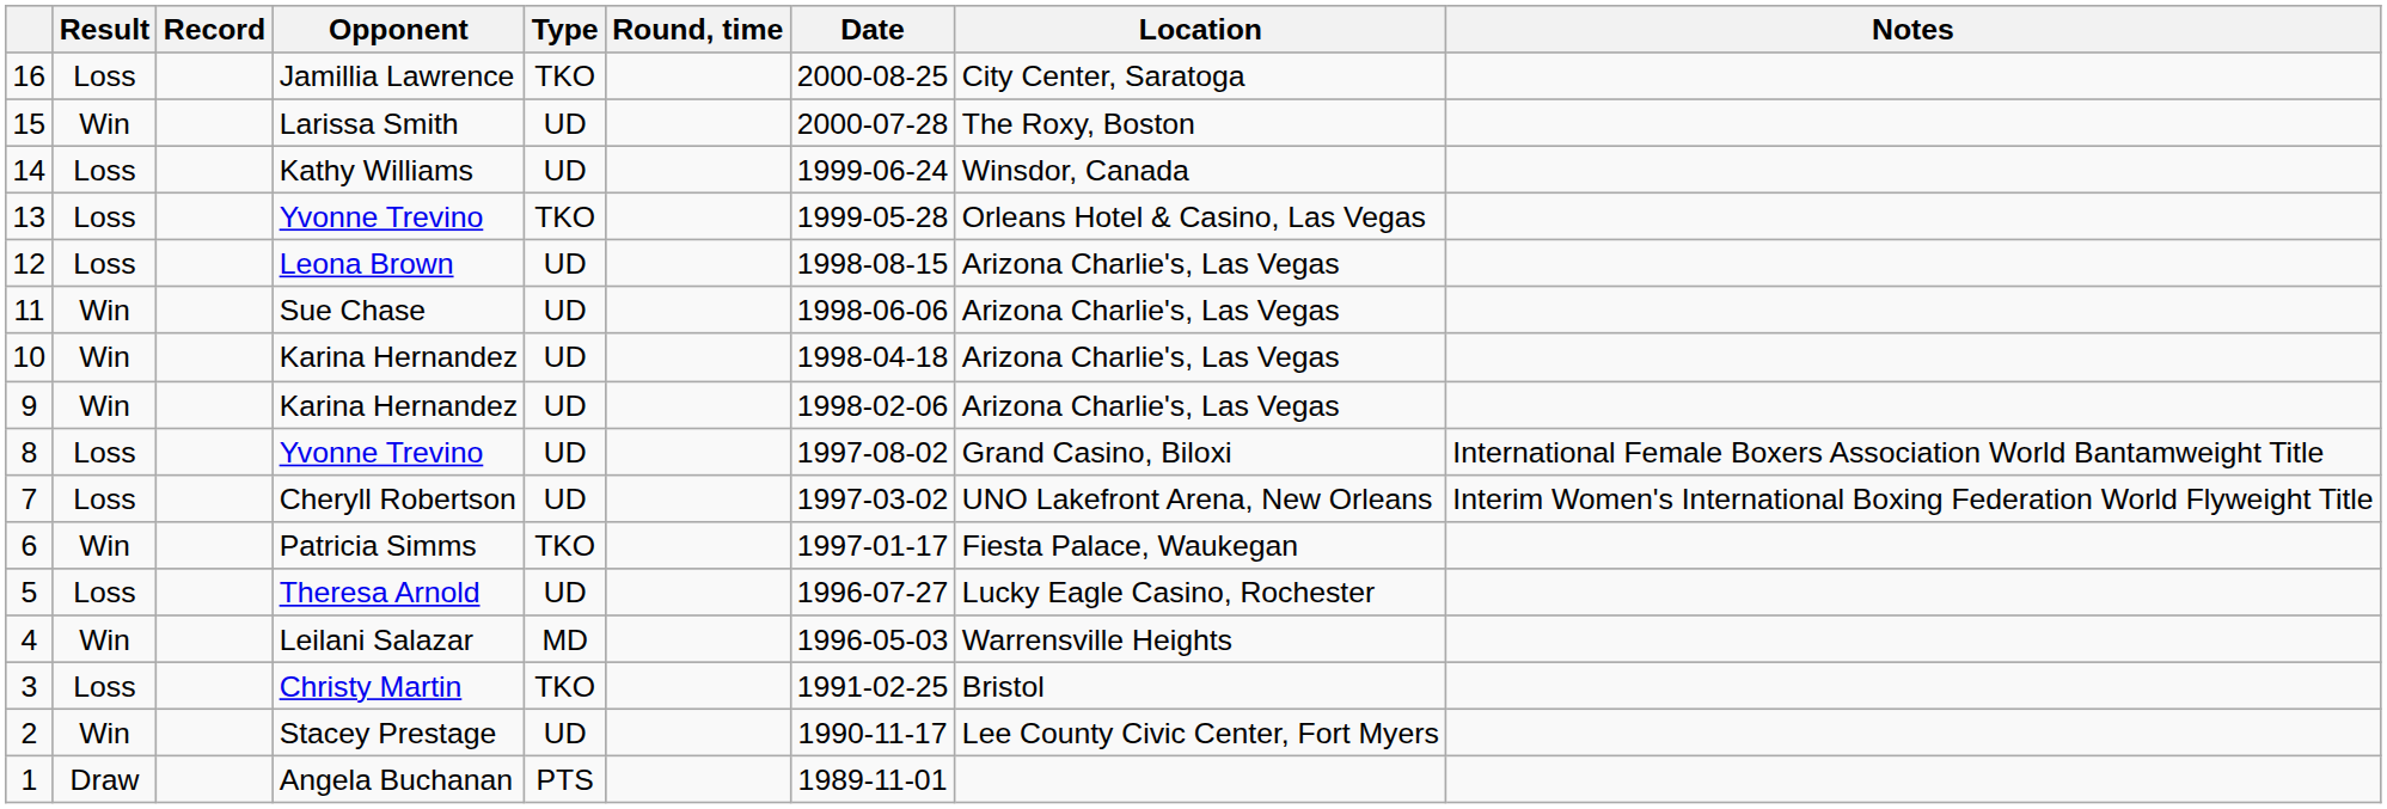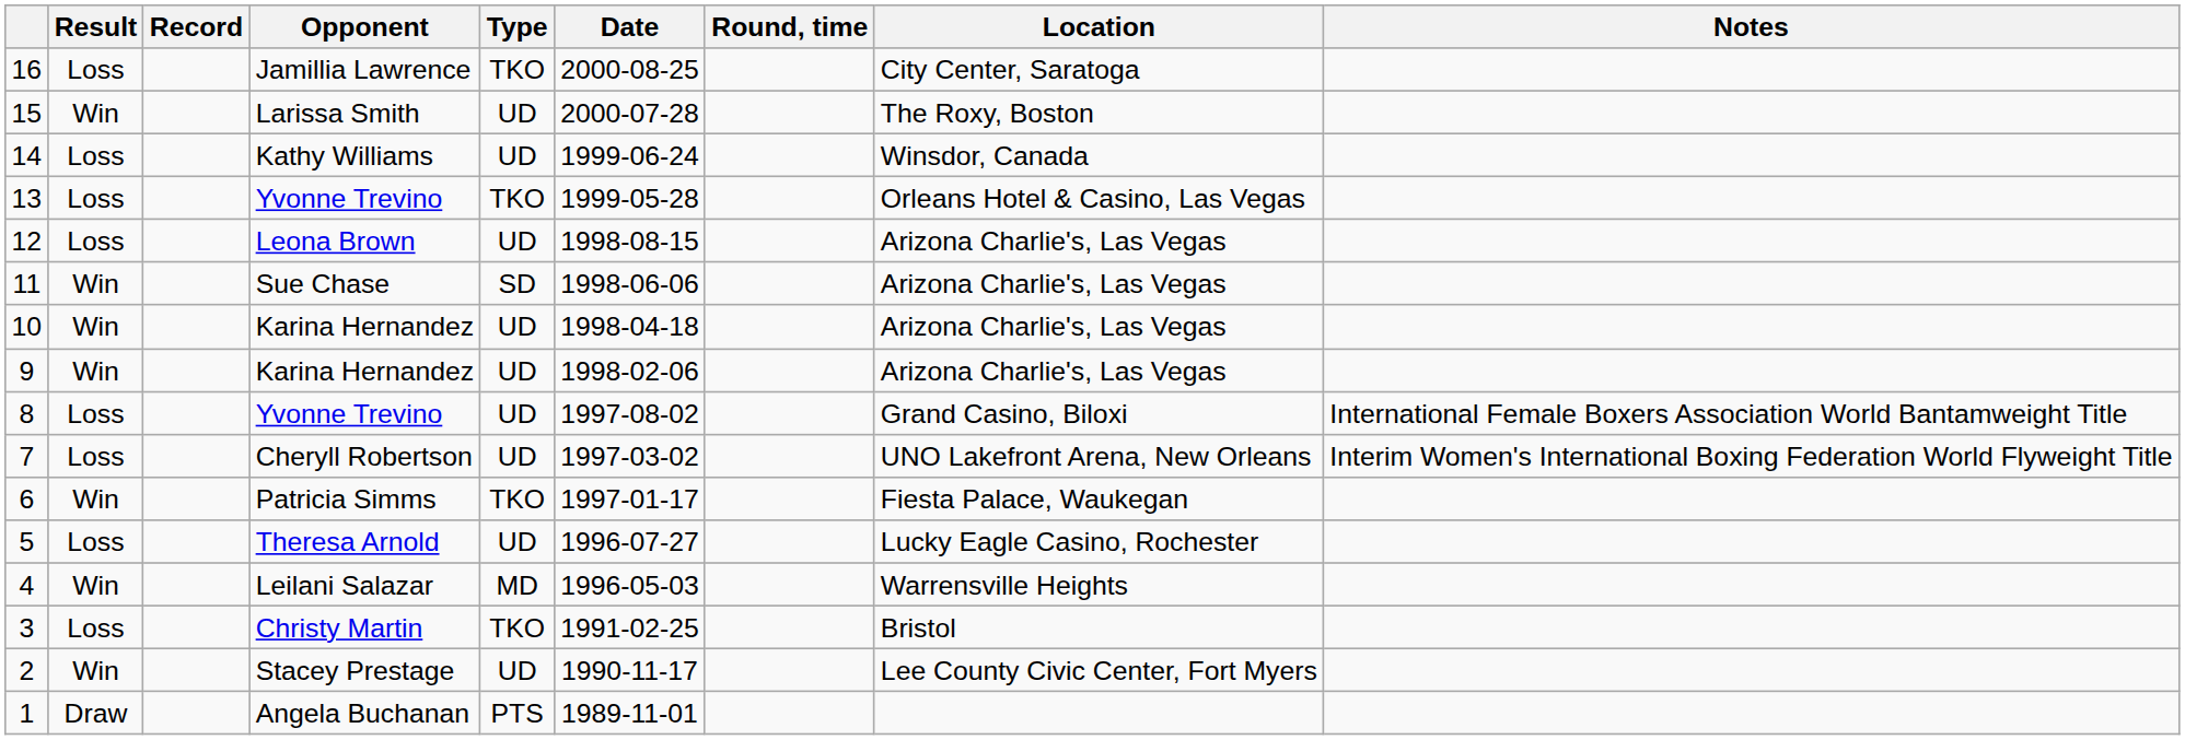 <table class="wikitable" style="text-align:center; font-size:95%">
 <tr>
 <th></th>
 <th>Result</th>
 <th>Record</th>
 <th>Opponent</th>
 <th>Type</th>
+<th>Date</th>
 <th>Round, time</th>
-<th>Date</th>
 <th>Location</th>
 <th>Notes</th>
 </tr>
 <tr>
 <td>16</td>
 <td>Loss</td>
 <td></td>
 <td style="text-align:left;">Jamillia Lawrence</td>
 <td>TKO</td>
+<td>2000-08-25</td>
 <td></td>
-<td>2000-08-25</td>
 <td style="text-align:left;">City Center, Saratoga</td>
 <td style="text-align:left;"></td>
 </tr>
 <tr>
 <td>15</td>
 <td>Win</td>
 <td></td>
 <td style="text-align:left;">Larissa Smith</td>
 <td>UD</td>
+<td>2000-07-28</td>
 <td></td>
-<td>2000-07-28</td>
 <td style="text-align:left;">The Roxy, Boston</td>
 <td style="text-align:left;"></td>
 </tr>
 <tr>
 <td>14</td>
 <td>Loss</td>
 <td></td>
 <td style="text-align:left;">Kathy Williams</td>
 <td>UD</td>
+<td>1999-06-24</td>
 <td></td>
-<td>1999-06-24</td>
 <td style="text-align:left;">Winsdor, Canada</td>
 <td style="text-align:left;"></td>
 </tr>
 <tr>
 <td>13</td>
 <td>Loss</td>
 <td></td>
 <td style="text-align:left;"><a href='#'>Yvonne Trevino</a></td>
 <td>TKO</td>
+<td>1999-05-28</td>
 <td></td>
-<td>1999-05-28</td>
 <td style="text-align:left;">Orleans Hotel & Casino, Las Vegas</td>
 <td style="text-align:left;"></td>
 </tr>
 <tr>
 <td>12</td>
 <td>Loss</td>
 <td></td>
 <td style="text-align:left;"><a href='#'>Leona Brown</a></td>
 <td>UD</td>
+<td>1998-08-15</td>
 <td></td>
-<td>1998-08-15</td>
 <td style="text-align:left;">Arizona Charlie's, Las Vegas</td>
 <td style="text-align:left;"></td>
 </tr>
 <tr>
 <td>11</td>
 <td>Win</td>
 <td></td>
 <td style="text-align:left;">Sue Chase</td>
-<td>UD</td>
+<td>SD</td>
+<td>1998-06-06</td>
 <td></td>
-<td>1998-06-06</td>
 <td style="text-align:left;">Arizona Charlie's, Las Vegas</td>
 <td style="text-align:left;"></td>
 </tr>
 <tr>
 <td>10</td>
 <td>Win</td>
 <td></td>
 <td style="text-align:left;">Karina Hernandez</td>
 <td>UD</td>
+<td>1998-04-18</td>
 <td></td>
-<td>1998-04-18</td>
 <td style="text-align:left;">Arizona Charlie's, Las Vegas</td>
 <td style="text-align:left;"></td>
 </tr>
 <tr>
 <td>9</td>
 <td>Win</td>
 <td></td>
 <td style="text-align:left;">Karina Hernandez</td>
 <td>UD</td>
+<td>1998-02-06</td>
 <td></td>
-<td>1998-02-06</td>
 <td style="text-align:left;">Arizona Charlie's, Las Vegas</td>
 <td style="text-align:left;"></td>
 </tr>
 <tr>
 <td>8</td>
 <td>Loss</td>
 <td></td>
 <td style="text-align:left;"><a href='#'>Yvonne Trevino</a></td>
 <td>UD</td>
+<td>1997-08-02</td>
 <td></td>
-<td>1997-08-02</td>
 <td style="text-align:left;">Grand Casino, Biloxi</td>
 <td style="text-align:left;">International Female Boxers Association World Bantamweight Title</td>
 </tr>
 <tr>
 <td>7</td>
 <td>Loss</td>
 <td></td>
 <td style="text-align:left;">Cheryll Robertson</td>
 <td>UD</td>
+<td>1997-03-02</td>
 <td></td>
-<td>1997-03-02</td>
 <td style="text-align:left;">UNO Lakefront Arena, New Orleans</td>
 <td style="text-align:left;">Interim Women's International Boxing Federation World Flyweight Title</td>
 </tr>
 <tr>
 <td>6</td>
 <td>Win</td>
 <td></td>
 <td style="text-align:left;">Patricia Simms</td>
 <td>TKO</td>
+<td>1997-01-17</td>
 <td></td>
-<td>1997-01-17</td>
 <td style="text-align:left;">Fiesta Palace, Waukegan</td>
 <td style="text-align:left;"></td>
 </tr>
 <tr>
 <td>5</td>
 <td>Loss</td>
 <td></td>
 <td style="text-align:left;"><a href='#'>Theresa Arnold</a></td>
 <td>UD</td>
+<td>1996-07-27</td>
 <td></td>
-<td>1996-07-27</td>
 <td style="text-align:left;">Lucky Eagle Casino, Rochester</td>
 <td style="text-align:left;"></td>
 </tr>
 <tr>
 <td>4</td>
 <td>Win</td>
 <td></td>
 <td style="text-align:left;">Leilani Salazar</td>
 <td>MD</td>
+<td>1996-05-03</td>
 <td></td>
-<td>1996-05-03</td>
 <td style="text-align:left;">Warrensville Heights</td>
 <td style="text-align:left;"></td>
 </tr>
 <tr>
 <td>3</td>
 <td>Loss</td>
 <td></td>
 <td style="text-align:left;"><a href='#'>Christy Martin</a></td>
 <td>TKO</td>
+<td>1991-02-25</td>
 <td></td>
-<td>1991-02-25</td>
 <td style="text-align:left;">Bristol</td>
 <td style="text-align:left;"></td>
 </tr>
 <tr>
 <td>2</td>
 <td>Win</td>
 <td></td>
 <td style="text-align:left;">Stacey Prestage</td>
 <td>UD</td>
+<td>1990-11-17</td>
 <td></td>
-<td>1990-11-17</td>
 <td style="text-align:left;">Lee County Civic Center, Fort Myers</td>
 <td style="text-align:left;"></td>
 </tr>
 <tr>
 <td>1</td>
 <td>Draw</td>
 <td></td>
 <td style="text-align:left;">Angela Buchanan</td>
 <td>PTS</td>
+<td>1989-11-01</td>
 <td></td>
-<td>1989-11-01</td>
 <td style="text-align:left;"></td>
 <td style="text-align:left;"></td>
 </tr>
 </table>
